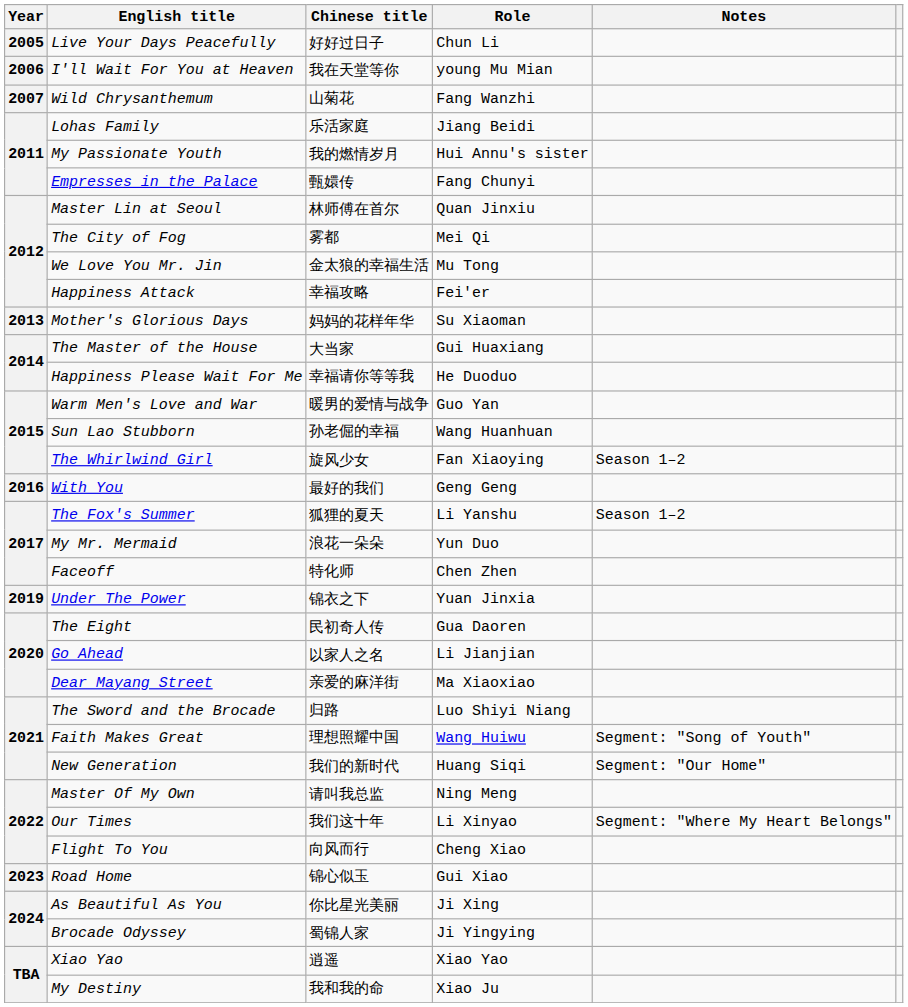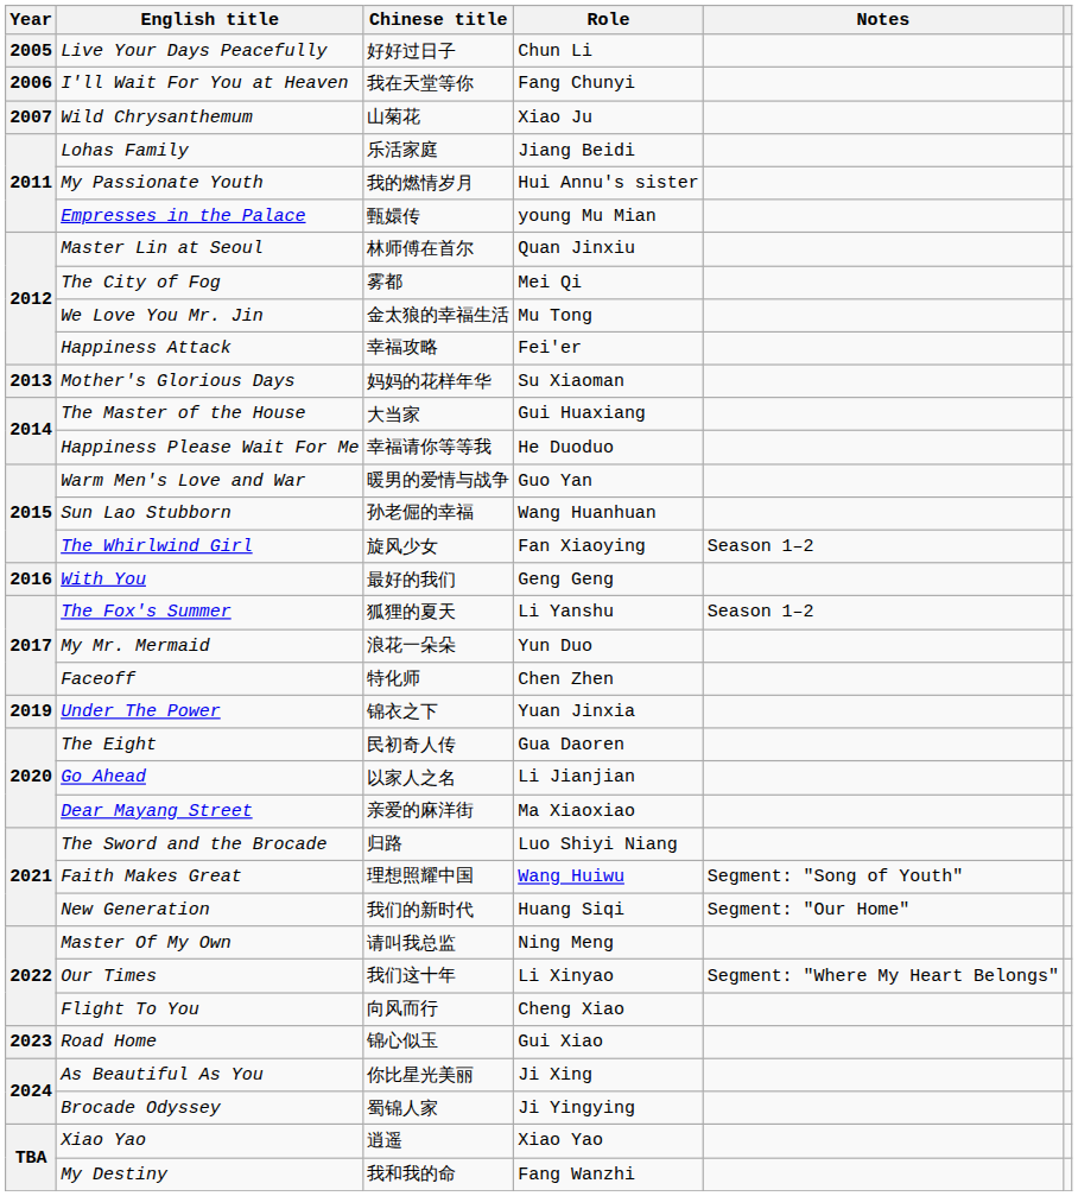 <table class="wikitable sortable plainrowheaders">
 <tr>
 <th>Year</th>
 <th>English title</th>
 <th>Chinese title</th>
 <th>Role</th>
 <th class="unsortable">Notes</th>
 <th class="unsortable"></th>
 </tr>
 <tr>
 <th scope="row">2005</th>
 <td><em>Live Your Days Peacefully</em></td>
 <td>好好过日子</td>
 <td>Chun Li</td>
 <td></td>
 <td></td>
 </tr>
 <tr>
 <th scope="row">2006</th>
 <td><em>I'll Wait For You at Heaven</em></td>
 <td>我在天堂等你</td>
-<td>young Mu Mian</td>
+<td>Fang Chunyi</td>
 <td></td>
 <td></td>
 </tr>
 <tr>
 <th scope="row">2007</th>
 <td><em>Wild Chrysanthemum</em></td>
 <td>山菊花</td>
-<td>Fang Wanzhi</td>
+<td>Xiao Ju</td>
 <td></td>
 <td></td>
 </tr>
 <tr>
 <th scope="row" rowspan=3>2011</th>
 <td><em>Lohas Family</em></td>
 <td>乐活家庭</td>
 <td>Jiang Beidi</td>
 <td></td>
 <td style="text-align:center;"></td>
 </tr>
 <tr>
 <td><em>My Passionate Youth</em></td>
 <td>我的燃情岁月</td>
 <td>Hui Annu's sister</td>
 <td></td>
 <td style="text-align:center;"></td>
 </tr>
 <tr>
 <td><em><a href='#'>Empresses in the Palace</a></em></td>
 <td>甄嬛传</td>
-<td>Fang Chunyi</td>
+<td>young Mu Mian</td>
 <td></td>
 <td style="text-align:center;"></td>
 </tr>
 <tr>
 <th scope="row" rowspan=4>2012</th>
 <td><em>Master Lin at Seoul</em></td>
 <td>林师傅在首尔</td>
 <td>Quan Jinxiu</td>
 <td></td>
 <td style="text-align:center;"></td>
 </tr>
 <tr>
 <td><em>The City of Fog</em></td>
 <td>雾都</td>
 <td>Mei Qi</td>
 <td></td>
 <td style="text-align:center;"></td>
 </tr>
 <tr>
 <td><em>We Love You Mr. Jin</em></td>
 <td>金太狼的幸福生活</td>
 <td>Mu Tong</td>
 <td></td>
 <td style="text-align:center;"></td>
 </tr>
 <tr>
 <td><em>Happiness Attack</em></td>
 <td>幸福攻略</td>
 <td>Fei'er</td>
 <td></td>
 <td style="text-align:center;"></td>
 </tr>
 <tr>
 <th scope="row">2013</th>
 <td><em>Mother's Glorious Days</em></td>
 <td>妈妈的花样年华</td>
 <td>Su Xiaoman</td>
 <td></td>
 <td style="text-align:center;"></td>
 </tr>
 <tr>
 <th scope="row" rowspan=2>2014</th>
 <td><em>The Master of the House</em></td>
 <td>大当家</td>
 <td>Gui Huaxiang</td>
 <td></td>
 <td style="text-align:center;"></td>
 </tr>
 <tr>
 <td><em>Happiness Please Wait For Me</em></td>
 <td>幸福请你等等我</td>
 <td>He Duoduo</td>
 <td></td>
 <td style="text-align:center;"></td>
 </tr>
 <tr>
 <th scope="row" rowspan="3">2015</th>
 <td><em>Warm Men's Love and War</em></td>
 <td>暖男的爱情与战争</td>
 <td>Guo Yan</td>
 <td></td>
 <td style="text-align:center;"></td>
 </tr>
 <tr>
 <td><em>Sun Lao Stubborn</em></td>
 <td>孙老倔的幸福</td>
 <td>Wang Huanhuan</td>
 <td></td>
 <td style="text-align:center;"></td>
 </tr>
 <tr>
 <td><em><a href='#'>The Whirlwind Girl</a></em></td>
 <td>旋风少女</td>
 <td>Fan Xiaoying</td>
 <td>Season 1–2</td>
 <td style="text-align:center;"></td>
 </tr>
 <tr>
 <th scope="row">2016</th>
 <td><em><a href='#'>With You</a></em></td>
 <td>最好的我们</td>
 <td>Geng Geng</td>
 <td></td>
 <td style="text-align:center;"></td>
 </tr>
 <tr>
 <th scope="row" rowspan=3>2017</th>
 <td><em><a href='#'>The Fox's Summer</a></em></td>
 <td>狐狸的夏天</td>
 <td>Li Yanshu</td>
 <td>Season 1–2</td>
 <td style="text-align:center;"></td>
 </tr>
 <tr>
 <td><em>My Mr. Mermaid</em></td>
 <td>浪花一朵朵</td>
 <td>Yun Duo</td>
 <td></td>
 <td style="text-align:center;"></td>
 </tr>
 <tr>
 <td><em>Faceoff</em></td>
 <td>特化师</td>
 <td>Chen Zhen</td>
 <td></td>
 <td style="text-align:center;"></td>
 </tr>
 <tr>
 <th scope="row">2019</th>
 <td><em><a href='#'>Under The Power</a></em></td>
 <td>锦衣之下</td>
 <td>Yuan Jinxia</td>
 <td></td>
 <td style="text-align:center;"></td>
 </tr>
 <tr>
 <th scope="row" rowspan=3>2020</th>
 <td><em>The Eight</em></td>
 <td>民初奇人传</td>
 <td>Gua Daoren</td>
 <td></td>
 <td style="text-align:center;"></td>
 </tr>
 <tr>
 <td><em><a href='#'>Go Ahead</a></em></td>
 <td>以家人之名</td>
 <td>Li Jianjian</td>
 <td></td>
 <td style="text-align:center;"></td>
 </tr>
 <tr>
 <td><em><a href='#'>Dear Mayang Street</a></em></td>
 <td>亲爱的麻洋街</td>
 <td>Ma Xiaoxiao</td>
 <td></td>
 <td style="text-align:center;"></td>
 </tr>
 <tr>
 <th scope="row" rowspan="3">2021</th>
 <td><em>The Sword and the Brocade</em></td>
 <td>归路</td>
 <td>Luo Shiyi Niang</td>
 <td></td>
 <td style="text-align:center;"></td>
 </tr>
 <tr>
 <td><em>Faith Makes Great</em></td>
 <td>理想照耀中国</td>
 <td><a href='#'>Wang Huiwu</a></td>
 <td>Segment: "Song of Youth"</td>
 <td style="text-align:center;"></td>
 </tr>
 <tr>
 <td><em>New Generation</em></td>
 <td>我们的新时代</td>
 <td>Huang Siqi</td>
 <td>Segment: "Our Home"</td>
 <td style="text-align:center;"></td>
 </tr>
 <tr>
 <th scope="row" rowspan="3">2022</th>
 <td><em>Master Of My Own</em></td>
 <td>请叫我总监</td>
 <td>Ning Meng</td>
 <td></td>
 <td style="text-align:center;"></td>
 </tr>
 <tr>
 <td><em>Our Times</em></td>
 <td>我们这十年</td>
 <td>Li Xinyao</td>
 <td>Segment: "Where My Heart Belongs"</td>
 <td style="text-align:center;"></td>
 </tr>
 <tr>
 <td><em>Flight To You</em></td>
 <td>向风而行</td>
 <td>Cheng Xiao</td>
 <td></td>
 <td style="text-align:center;"></td>
 </tr>
 <tr>
 <th scope="row">2023</th>
 <td><em>Road Home</em></td>
 <td>锦心似玉</td>
 <td>Gui Xiao</td>
 <td></td>
 <td></td>
 </tr>
 <tr>
 <th rowspan="2" scope="row">2024</th>
 <td><em>As Beautiful As You</em></td>
 <td>你比星光美丽</td>
 <td>Ji Xing</td>
 <td></td>
 <td></td>
 </tr>
 <tr>
 <td><em>Brocade Odyssey</em></td>
 <td>蜀锦人家</td>
 <td>Ji Yingying</td>
 <td></td>
 <td style="text-align:center;"></td>
 </tr>
 <tr>
 <th rowspan="2">TBA</th>
 <td><em>Xiao Yao</em></td>
 <td>逍遥</td>
 <td>Xiao Yao</td>
 <td></td>
 <td style="text-align:center;"></td>
 </tr>
 <tr>
 <td><em>My Destiny</em></td>
 <td>我和我的命</td>
-<td>Xiao Ju</td>
+<td>Fang Wanzhi</td>
 <td></td>
 <td style="text-align:center;"></td>
 </tr>
 </table>
